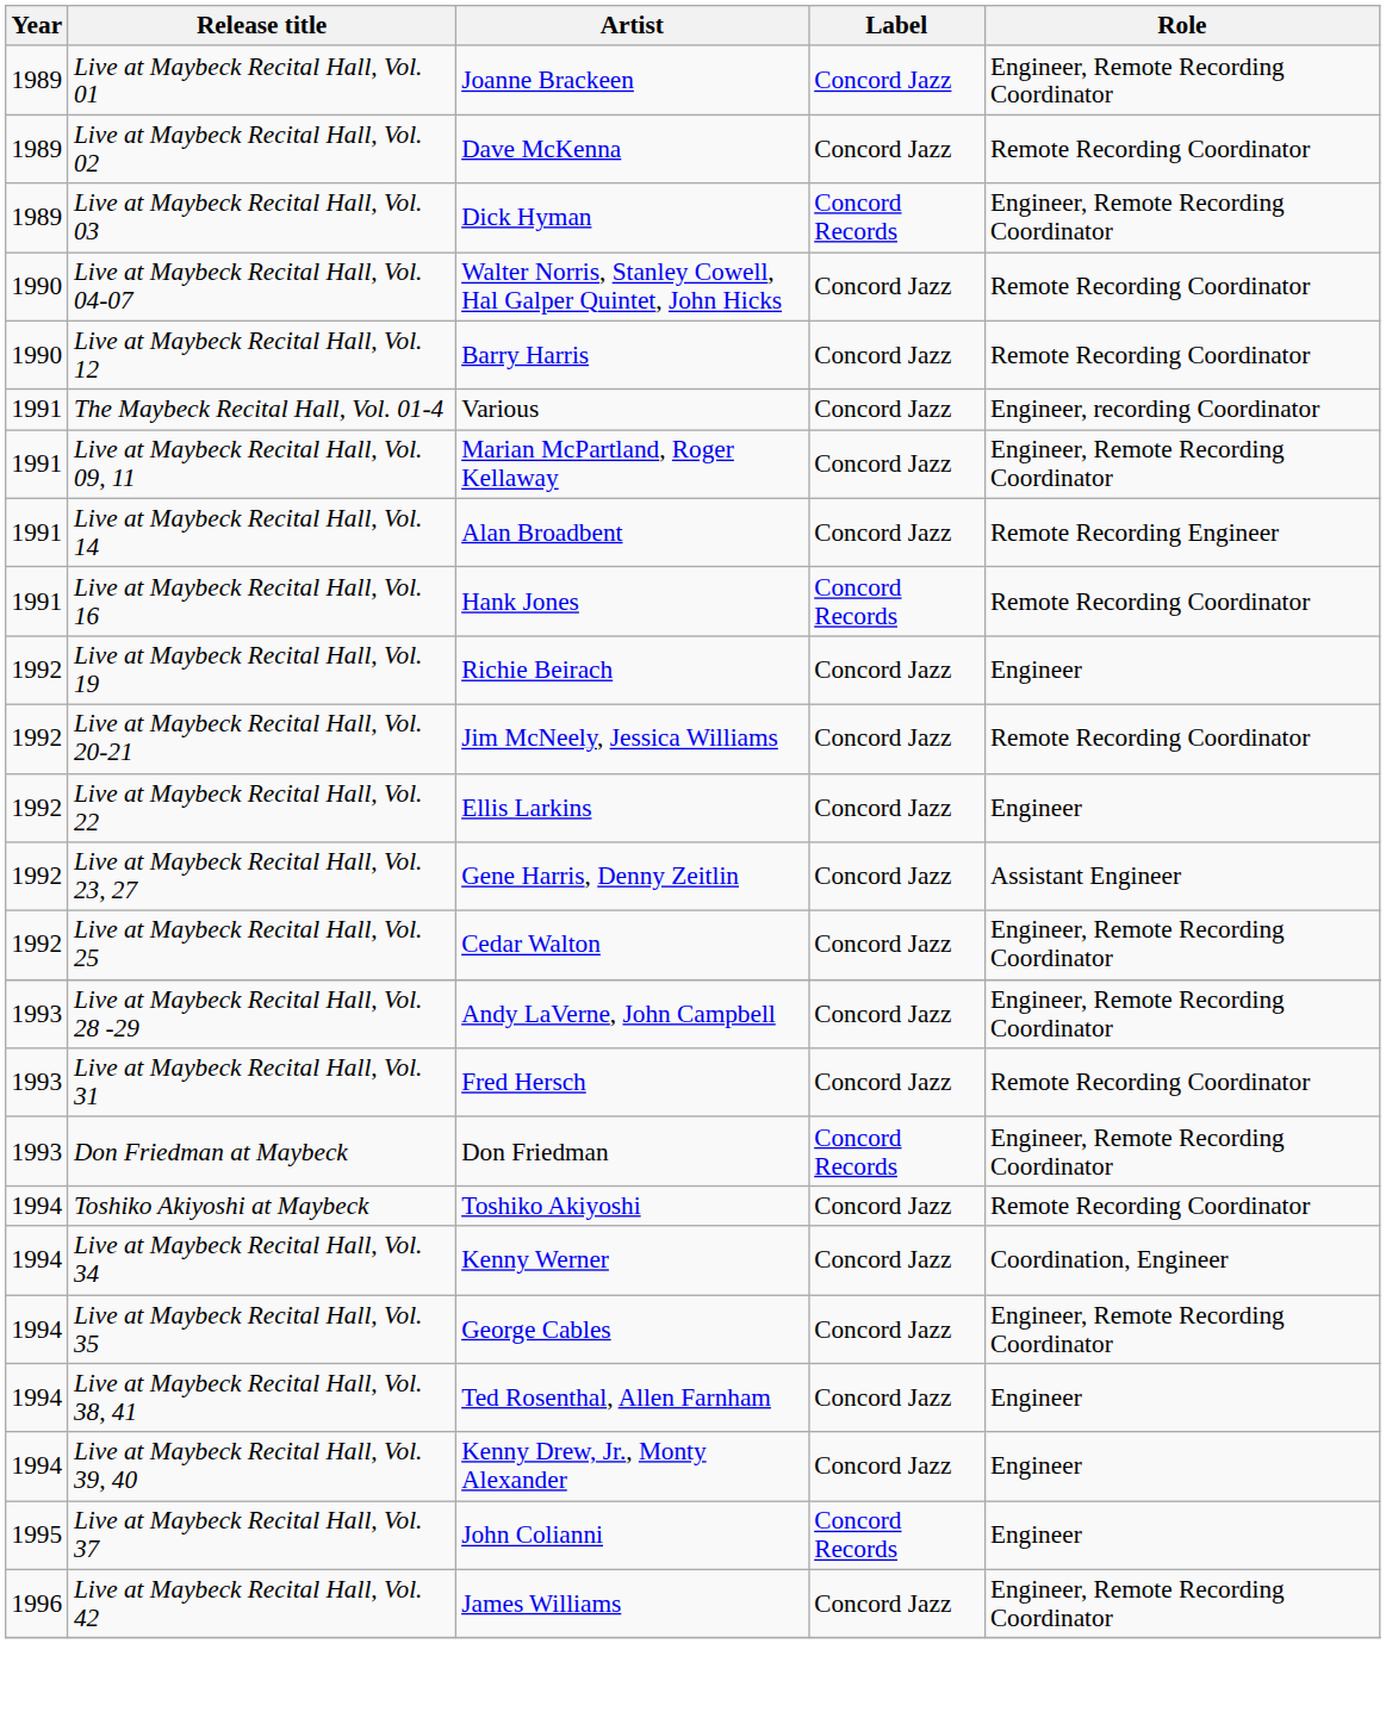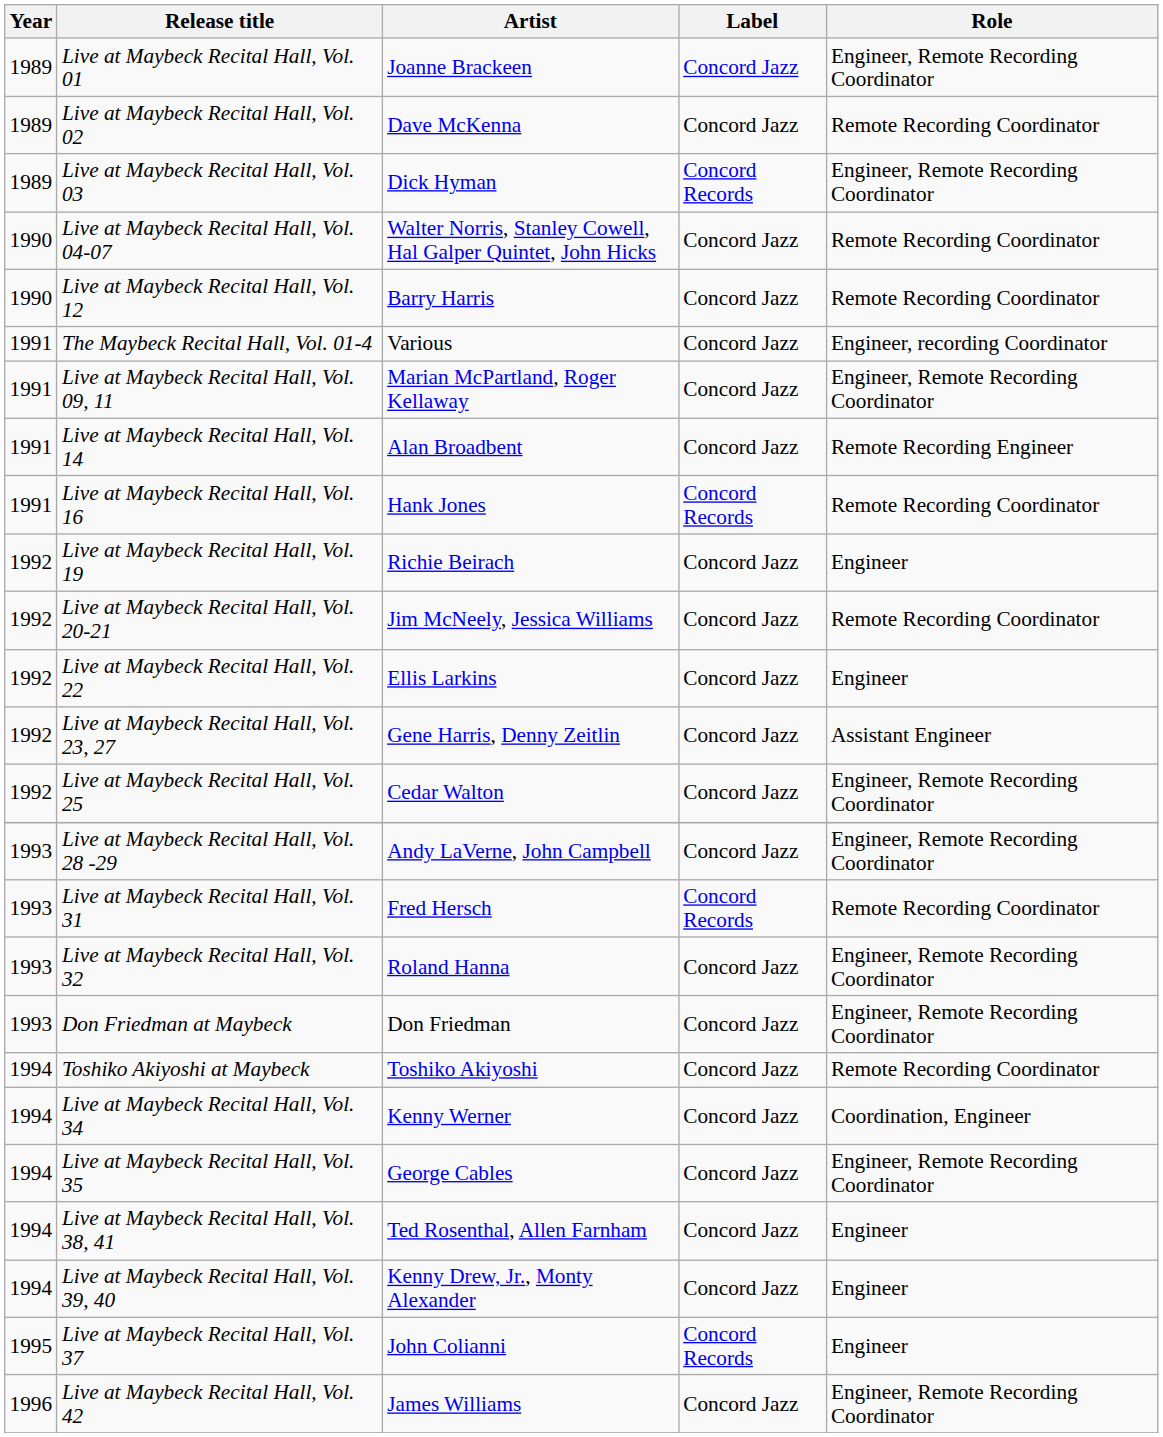 <table class="wikitable sortable">
 <tr>
 <th>Year</th>
 <th>Release title</th>
 <th>Artist</th>
 <th>Label</th>
 <th>Role</th>
 </tr>
 <tr>
 <td>1989</td>
 <td><em>Live at Maybeck Recital Hall, Vol. 01</em></td>
 <td><a href='#'>Joanne Brackeen</a></td>
 <td><a href='#'>Concord Jazz</a></td>
 <td>Engineer, Remote Recording Coordinator</td>
 </tr>
 <tr>
 <td>1989</td>
 <td><em>Live at Maybeck Recital Hall, Vol. 02</em></td>
 <td><a href='#'>Dave McKenna</a></td>
 <td>Concord Jazz</td>
 <td>Remote Recording Coordinator</td>
 </tr>
 <tr>
 <td>1989</td>
 <td><em>Live at Maybeck Recital Hall, Vol. 03</em></td>
 <td><a href='#'>Dick Hyman</a></td>
 <td><a href='#'>Concord Records</a></td>
 <td>Engineer, Remote Recording Coordinator</td>
 </tr>
 <tr>
 <td>1990</td>
 <td><em>Live at Maybeck Recital Hall, Vol. 04-07</em></td>
 <td><a href='#'>Walter Norris</a>, <a href='#'>Stanley Cowell</a>,<br><a href='#'>Hal Galper Quintet</a>, <a href='#'>John Hicks</a></td>
 <td>Concord Jazz</td>
 <td>Remote Recording Coordinator</td>
 </tr>
 <tr>
 <td>1990</td>
 <td><em>Live at Maybeck Recital Hall, Vol. 12</em></td>
 <td><a href='#'>Barry Harris</a></td>
 <td>Concord Jazz</td>
 <td>Remote Recording Coordinator</td>
 </tr>
 <tr>
 <td>1991</td>
 <td><em>The Maybeck Recital Hall, Vol. 01-4</em></td>
 <td>Various</td>
 <td>Concord Jazz</td>
 <td>Engineer, recording Coordinator</td>
 </tr>
 <tr>
 <td>1991</td>
 <td><em>Live at Maybeck Recital Hall, Vol. 09, 11</em></td>
 <td><a href='#'>Marian McPartland</a>, <a href='#'>Roger Kellaway</a></td>
 <td>Concord Jazz</td>
 <td>Engineer, Remote Recording Coordinator</td>
 </tr>
 <tr>
 <td>1991</td>
 <td><em>Live at Maybeck Recital Hall, Vol. 14</em></td>
 <td><a href='#'>Alan Broadbent</a></td>
 <td>Concord Jazz</td>
 <td>Remote Recording Engineer</td>
 </tr>
 <tr>
 <td>1991</td>
 <td><em>Live at Maybeck Recital Hall, Vol. 16</em></td>
 <td><a href='#'>Hank Jones</a></td>
 <td><a href='#'>Concord Records</a></td>
 <td>Remote Recording Coordinator</td>
 </tr>
 <tr>
 <td>1992</td>
 <td><em>Live at Maybeck Recital Hall, Vol. 19</em></td>
 <td><a href='#'>Richie Beirach</a></td>
 <td>Concord Jazz</td>
 <td>Engineer</td>
 </tr>
 <tr>
 <td>1992</td>
 <td><em>Live at Maybeck Recital Hall, Vol. 20-21</em></td>
 <td><a href='#'>Jim McNeely</a>, <a href='#'>Jessica Williams</a></td>
 <td>Concord Jazz</td>
 <td>Remote Recording Coordinator</td>
 </tr>
 <tr>
 <td>1992</td>
 <td><em>Live at Maybeck Recital Hall, Vol. 22</em></td>
 <td><a href='#'>Ellis Larkins</a></td>
 <td>Concord Jazz</td>
 <td>Engineer</td>
 </tr>
 <tr>
 <td>1992</td>
 <td><em>Live at Maybeck Recital Hall, Vol. 23, 27</em></td>
 <td><a href='#'>Gene Harris</a>, <a href='#'>Denny Zeitlin</a></td>
 <td>Concord Jazz</td>
 <td>Assistant Engineer</td>
 </tr>
 <tr>
 <td>1992</td>
 <td><em>Live at Maybeck Recital Hall, Vol. 25</em></td>
 <td><a href='#'>Cedar Walton</a></td>
 <td>Concord Jazz</td>
 <td>Engineer, Remote Recording Coordinator</td>
 </tr>
 <tr>
 </tr>
 <tr>
 <td>1993</td>
 <td><em>Live at Maybeck Recital Hall, Vol. 28 -29</em></td>
 <td><a href='#'>Andy LaVerne</a>, <a href='#'>John Campbell</a></td>
 <td>Concord Jazz</td>
 <td>Engineer, Remote Recording Coordinator</td>
 </tr>
 <tr>
 <td>1993</td>
 <td><em>Live at Maybeck Recital Hall, Vol. 31</em></td>
 <td><a href='#'>Fred Hersch</a></td>
+<td><a href='#'>Concord Records</a></td>
+<td>Remote Recording Coordinator</td>
+</tr>
+<tr>
+<td>1993</td>
+<td><em>Live at Maybeck Recital Hall, Vol. 32</em></td>
+<td><a href='#'>Roland Hanna</a></td>
 <td>Concord Jazz</td>
-<td>Remote Recording Coordinator</td>
+<td>Engineer, Remote Recording Coordinator</td>
 </tr>
 <tr>
 <td>1993</td>
 <td><em>Don Friedman at Maybeck</em></td>
 <td>Don Friedman</td>
-<td><a href='#'>Concord Records</a></td>
+<td>Concord Jazz</td>
 <td>Engineer, Remote Recording Coordinator</td>
 </tr>
 <tr>
 <td>1994</td>
 <td><em> Toshiko Akiyoshi at Maybeck</em></td>
 <td><a href='#'>Toshiko Akiyoshi</a></td>
 <td>Concord Jazz</td>
 <td>Remote Recording Coordinator</td>
 </tr>
 <tr>
 <td>1994</td>
 <td><em> Live at Maybeck Recital Hall, Vol. 34</em></td>
 <td><a href='#'>Kenny Werner</a></td>
 <td>Concord Jazz</td>
 <td>Coordination, Engineer</td>
 </tr>
 <tr>
 <td>1994</td>
 <td><em>Live at Maybeck Recital Hall, Vol. 35</em></td>
 <td><a href='#'>George Cables</a></td>
 <td>Concord Jazz</td>
 <td>Engineer, Remote Recording Coordinator</td>
 </tr>
 <tr>
 <td>1994</td>
 <td><em>Live at Maybeck Recital Hall, Vol. 38, 41</em></td>
 <td><a href='#'>Ted Rosenthal</a>, <a href='#'>Allen Farnham</a></td>
 <td>Concord Jazz</td>
 <td>Engineer</td>
 </tr>
 <tr>
 <td>1994</td>
 <td><em>Live at Maybeck Recital Hall, Vol. 39, 40</em></td>
 <td><a href='#'>Kenny Drew, Jr.</a>, <a href='#'>Monty Alexander</a></td>
 <td>Concord Jazz</td>
 <td>Engineer</td>
 </tr>
 <tr>
 <td>1995</td>
 <td><em>Live at Maybeck Recital Hall, Vol. 37</em></td>
 <td><a href='#'>John Colianni</a></td>
 <td><a href='#'>Concord Records</a></td>
 <td>Engineer</td>
 </tr>
 <tr>
 <td>1996</td>
 <td><em>Live at Maybeck Recital Hall, Vol. 42</em></td>
 <td><a href='#'>James Williams</a></td>
 <td>Concord Jazz</td>
 <td>Engineer, Remote Recording Coordinator</td>
 </tr>
 <tr>
 </tr>
 </table>
